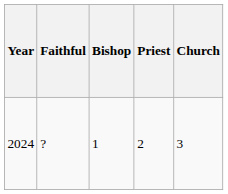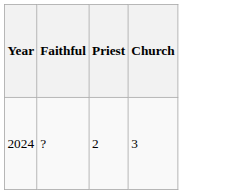 <table class=wikitable style=height:14em;>
 <tr>
 <th>Year</th>
 <th>Faithful</th>
-<th>Bishop</th>
 <th>Priest</th>
 <th>Church</th>
 </tr>
 <tr>
 <td>2024</td>
 <td>?</td>
-<td>1</td>
 <td>2</td>
 <td>3</td>
 </tr>
 </table>
